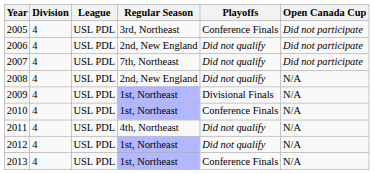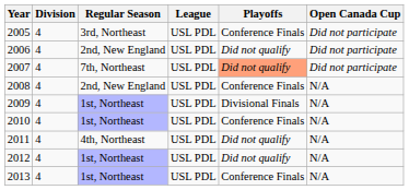 <table class="wikitable">
 <tr>
 <th>Year</th>
 <th>Division</th>
+<th>Regular Season</th>
 <th>League</th>
-<th>Regular Season</th>
 <th>Playoffs</th>
 <th>Open Canada Cup</th>
 </tr>
 <tr>
 <td>2005</td>
 <td>4</td>
+<td>3rd, Northeast</td>
 <td>USL PDL</td>
-<td>3rd, Northeast</td>
 <td>Conference Finals</td>
 <td><em>Did not participate</em></td>
 </tr>
 <tr>
 <td>2006</td>
 <td>4</td>
+<td>2nd, New England</td>
 <td>USL PDL</td>
-<td>2nd, New England</td>
 <td><em>Did not qualify</em></td>
 <td><em>Did not participate</em></td>
 </tr>
 <tr>
 <td>2007</td>
 <td>4</td>
+<td>7th, Northeast</td>
 <td>USL PDL</td>
-<td>7th, Northeast</td>
-<td><em>Did not qualify</em></td>
+<td style="background: lightsalmon;"><em>Did not qualify</em></td>
 <td><em>Did not participate</em></td>
 </tr>
 <tr>
 <td>2008</td>
 <td>4</td>
+<td>2nd, New England</td>
 <td>USL PDL</td>
-<td>2nd, New England</td>
-<td><em>Did not qualify</em></td>
+<td>Conference Finals</td>
 <td>N/A</td>
 </tr>
 <tr>
 <td>2009</td>
 <td>4</td>
+<td style="background:#b3b7ff;">1st, Northeast</td>
 <td>USL PDL</td>
-<td style="background:#b3b7ff;">1st, Northeast</td>
 <td>Divisional Finals</td>
 <td>N/A</td>
 </tr>
 <tr>
 <td>2010</td>
 <td>4</td>
+<td style="background:#b3b7ff;">1st, Northeast</td>
 <td>USL PDL</td>
-<td style="background:#b3b7ff;">1st, Northeast</td>
 <td>Conference Finals</td>
 <td>N/A</td>
 </tr>
 <tr>
 <td>2011</td>
 <td>4</td>
+<td>4th, Northeast</td>
 <td>USL PDL</td>
-<td>4th, Northeast</td>
 <td><em>Did not qualify</em></td>
 <td>N/A</td>
 </tr>
 <tr>
 <td>2012</td>
 <td>4</td>
+<td bgcolor="B3B7FF">1st, Northeast</td>
 <td>USL PDL</td>
-<td bgcolor="B3B7FF">1st, Northeast</td>
 <td><em>Did not qualify</em></td>
 <td>N/A</td>
 </tr>
 <tr>
 <td>2013</td>
 <td>4</td>
+<td bgcolor="B3B7FF">1st, Northeast</td>
 <td>USL PDL</td>
-<td bgcolor="B3B7FF">1st, Northeast</td>
 <td>Conference Finals</td>
 <td>N/A</td>
 </tr>
 </table>
